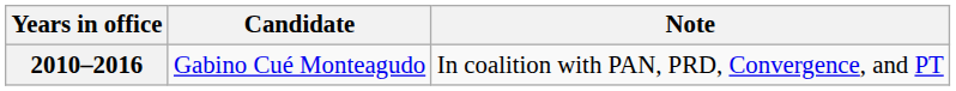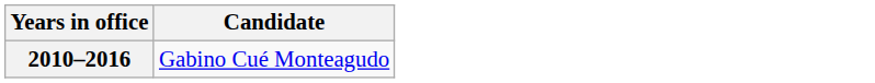 <table class="wikitable">
 <tr>
 <th>Years in office</th>
 <th>Candidate</th>
-<th>Note</th>
 </tr>
 <tr>
 <th>2010–2016</th>
 <td><a href='#'>Gabino Cué Monteagudo</a></td>
-<td>In coalition with PAN, PRD, <a href='#'>Convergence</a>, and <a href='#'>PT</a></td>
 </tr>
 </table>
